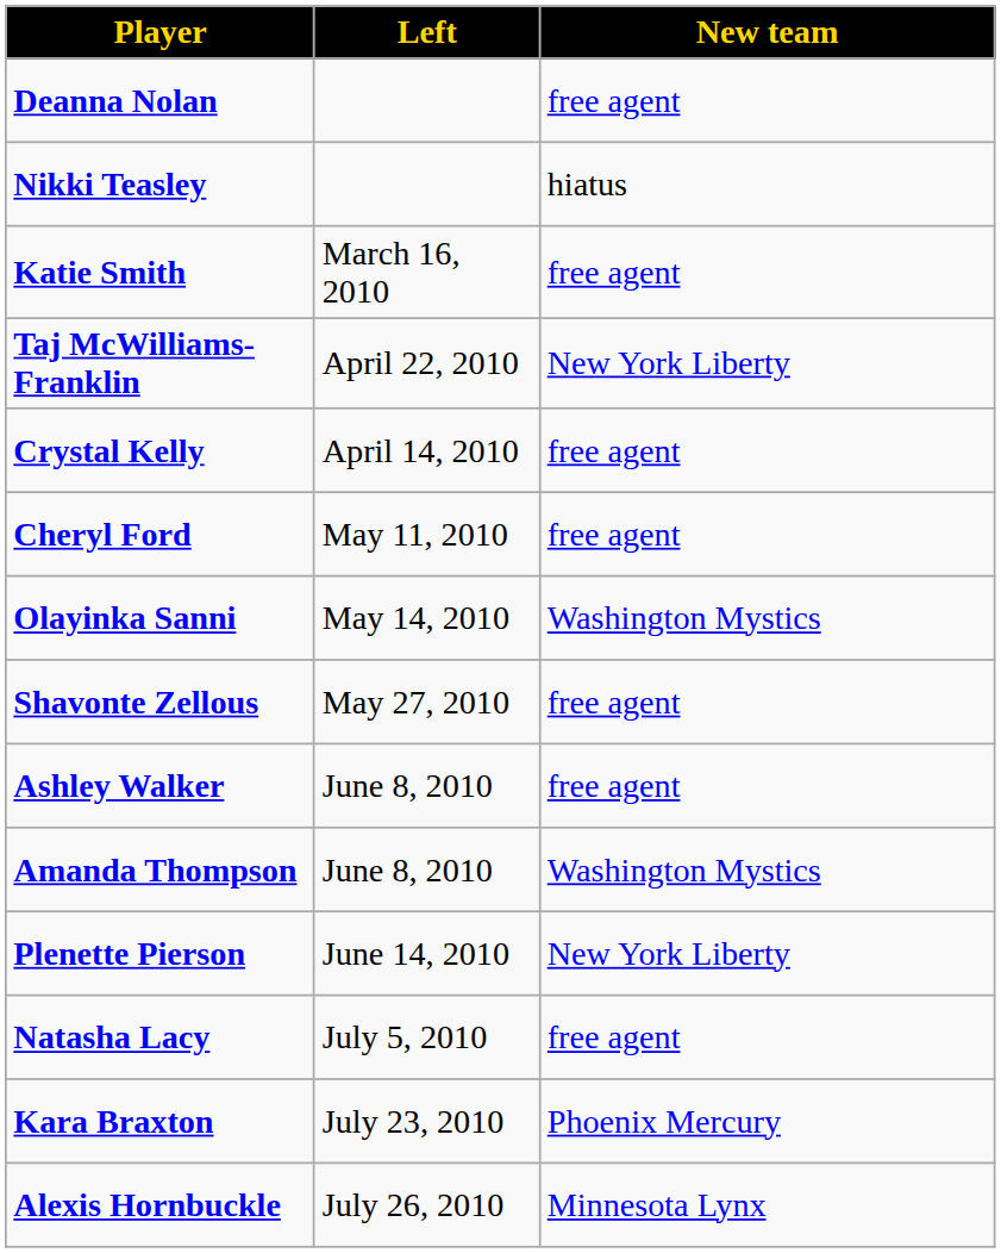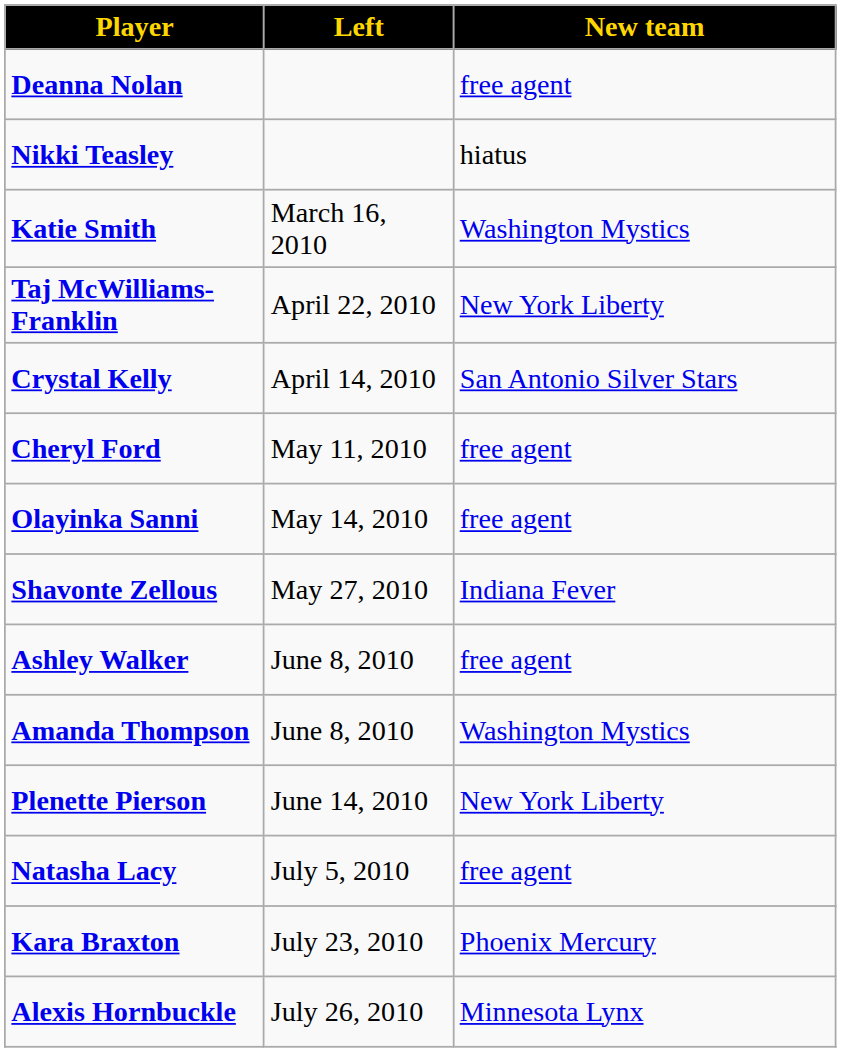 <table class="wikitable center">
 <tr align="center"  bgcolor="#dddddd">
 <td style="background:#000000;color:#ffd700; width:140px"><strong>Player</strong></td>
 <td style="background:#000000;color:#ffd700; width:100px"><strong>Left</strong></td>
 <td style="background:#000000;color:#ffd700; width:210px"><strong>New team</strong></td>
 </tr>
 <tr style="height:40px">
 <td><strong><a href='#'>Deanna Nolan</a></strong></td>
 <td></td>
 <td><a href='#'>free agent</a></td>
 </tr>
 <tr style="height:40px">
 <td><strong><a href='#'>Nikki Teasley</a></strong></td>
 <td></td>
 <td>hiatus</td>
 </tr>
 <tr style="height:40px">
 <td><strong><a href='#'>Katie Smith</a></strong></td>
 <td>March 16, 2010</td>
-<td><a href='#'>free agent</a></td>
+<td><a href='#'>Washington Mystics</a></td>
 </tr>
 <tr style="height:40px">
 <td><strong><a href='#'>Taj McWilliams-Franklin</a></strong></td>
 <td>April 22, 2010</td>
 <td><a href='#'>New York Liberty</a></td>
 </tr>
 <tr style="height:40px">
 <td><strong><a href='#'>Crystal Kelly</a></strong></td>
 <td>April 14, 2010</td>
-<td><a href='#'>free agent</a></td>
+<td><a href='#'>San Antonio Silver Stars</a></td>
 </tr>
 <tr style="height:40px">
 <td><strong><a href='#'>Cheryl Ford</a></strong></td>
 <td>May 11, 2010</td>
 <td><a href='#'>free agent</a></td>
 </tr>
 <tr style="height:40px">
 <td><strong><a href='#'>Olayinka Sanni</a></strong></td>
 <td>May 14, 2010</td>
-<td><a href='#'>Washington Mystics</a></td>
+<td><a href='#'>free agent</a></td>
 </tr>
 <tr style="height:40px">
 <td><strong><a href='#'>Shavonte Zellous</a></strong></td>
 <td>May 27, 2010</td>
-<td><a href='#'>free agent</a></td>
+<td><a href='#'>Indiana Fever</a></td>
 </tr>
 <tr style="height:40px">
 <td><strong><a href='#'>Ashley Walker</a></strong></td>
 <td>June 8, 2010</td>
 <td><a href='#'>free agent</a></td>
 </tr>
 <tr style="height:40px">
 <td><strong><a href='#'>Amanda Thompson</a></strong></td>
 <td>June 8, 2010</td>
 <td><a href='#'>Washington Mystics</a></td>
 </tr>
 <tr style="height:40px">
 <td><strong><a href='#'>Plenette Pierson</a></strong></td>
 <td>June 14, 2010</td>
 <td><a href='#'>New York Liberty</a></td>
 </tr>
 <tr style="height:40px">
 <td><strong><a href='#'>Natasha Lacy</a></strong></td>
 <td>July 5, 2010</td>
 <td><a href='#'>free agent</a></td>
 </tr>
 <tr style="height:40px">
 <td><strong><a href='#'>Kara Braxton</a></strong></td>
 <td>July 23, 2010</td>
 <td><a href='#'>Phoenix Mercury</a></td>
 </tr>
 <tr style="height:40px">
 <td><strong><a href='#'>Alexis Hornbuckle</a></strong></td>
 <td>July 26, 2010</td>
 <td><a href='#'>Minnesota Lynx</a></td>
 </tr>
 </table>
